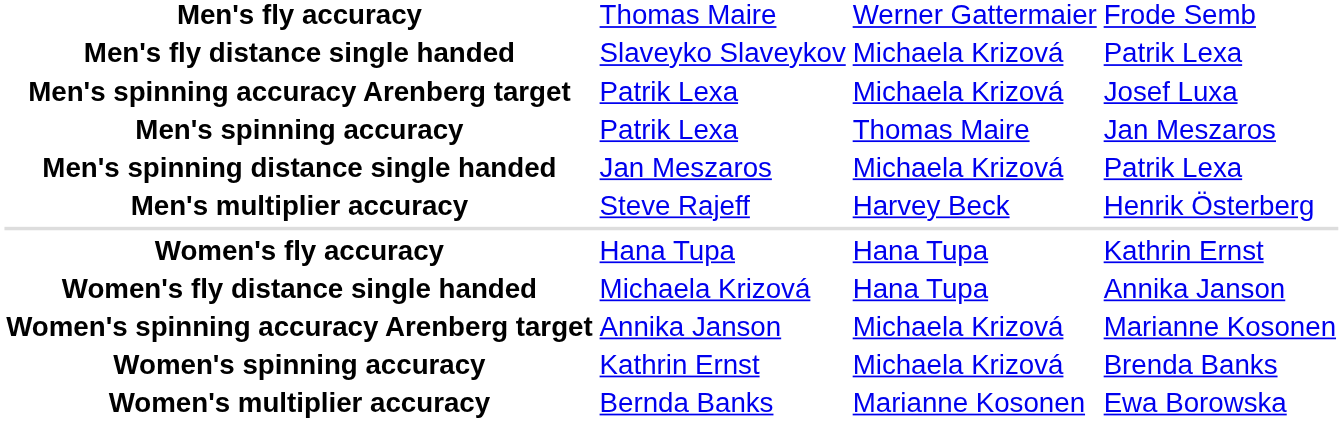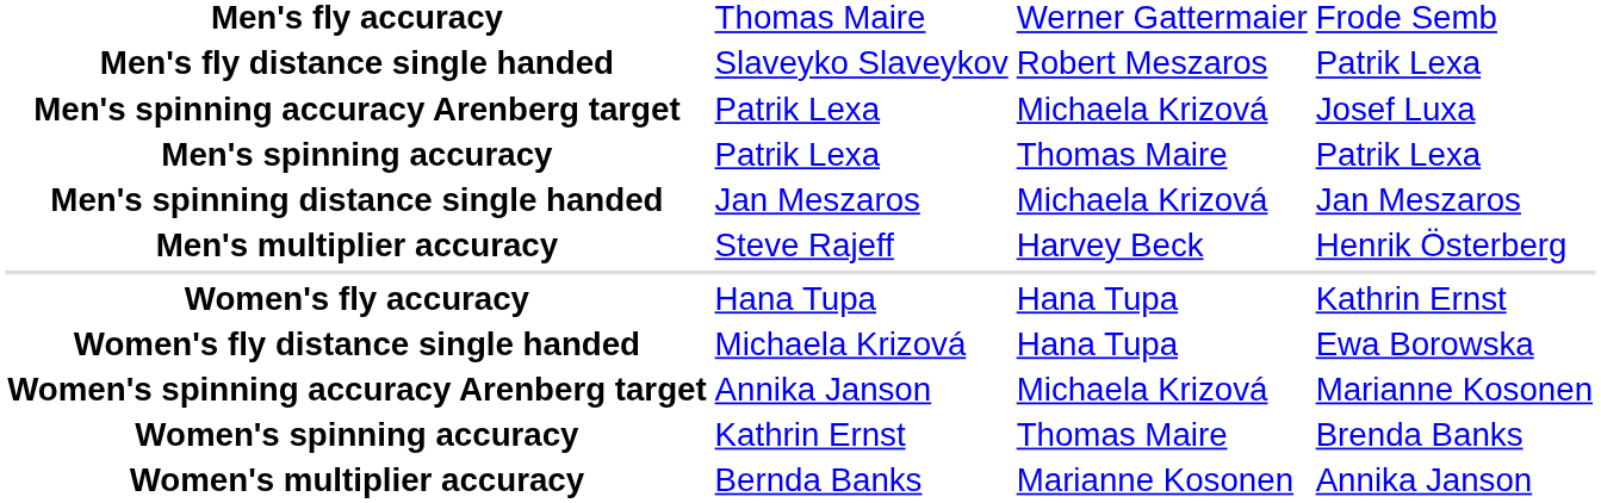 <table>
 <tr>
 <th scope="row">Men's fly accuracy</th>
 <td> <a href='#'>Thomas Maire</a></td>
 <td> <a href='#'>Werner Gattermaier</a></td>
 <td> <a href='#'>Frode Semb</a></td>
 </tr>
 <tr>
 <th scope="row">Men's fly distance single handed</th>
 <td> <a href='#'>Slaveyko Slaveykov</a></td>
-<td> <a href='#'>Michaela Krizová</a></td>
+<td> <a href='#'>Robert Meszaros</a></td>
 <td> <a href='#'>Patrik Lexa</a></td>
 </tr>
 <tr>
 <th scope="row">Men's spinning accuracy Arenberg target</th>
 <td> <a href='#'>Patrik Lexa</a></td>
 <td> <a href='#'>Michaela Krizová</a></td>
 <td> <a href='#'>Josef Luxa</a></td>
 </tr>
 <tr>
 <th scope="row">Men's spinning accuracy</th>
 <td> <a href='#'>Patrik Lexa</a></td>
 <td> <a href='#'>Thomas Maire</a></td>
-<td> <a href='#'>Jan Meszaros</a></td>
+<td> <a href='#'>Patrik Lexa</a></td>
 </tr>
 <tr>
 <th scope="row">Men's spinning distance single handed</th>
 <td> <a href='#'>Jan Meszaros</a></td>
 <td> <a href='#'>Michaela Krizová</a></td>
-<td> <a href='#'>Patrik Lexa</a></td>
+<td> <a href='#'>Jan Meszaros</a></td>
 </tr>
 <tr>
 <th scope="row">Men's multiplier accuracy</th>
 <td> <a href='#'>Steve Rajeff</a></td>
 <td> <a href='#'>Harvey Beck</a></td>
 <td> <a href='#'>Henrik Österberg</a></td>
 </tr>
 <tr bgcolor=#DDDDDD>
 <td colspan=7></td>
 </tr>
 <tr>
 <th scope="row">Women's fly accuracy</th>
 <td> <a href='#'>Hana Tupa</a></td>
 <td> <a href='#'>Hana Tupa</a></td>
 <td> <a href='#'>Kathrin Ernst</a></td>
 </tr>
 <tr>
 <th scope="row">Women's fly distance single handed</th>
 <td> <a href='#'>Michaela Krizová</a></td>
 <td> <a href='#'>Hana Tupa</a></td>
-<td> <a href='#'>Annika Janson</a></td>
+<td> <a href='#'>Ewa Borowska</a></td>
 </tr>
 <tr>
 <th scope="row">Women's spinning accuracy Arenberg target</th>
 <td> <a href='#'>Annika Janson</a></td>
 <td> <a href='#'>Michaela Krizová</a></td>
 <td> <a href='#'>Marianne Kosonen</a></td>
 </tr>
 <tr>
 <th scope="row">Women's spinning accuracy</th>
 <td> <a href='#'>Kathrin Ernst</a></td>
-<td> <a href='#'>Michaela Krizová</a></td>
+<td> <a href='#'>Thomas Maire</a></td>
 <td> <a href='#'>Brenda Banks</a></td>
 </tr>
 <tr>
 <th scope="row">Women's multiplier accuracy</th>
 <td> <a href='#'>Bernda Banks</a></td>
 <td> <a href='#'>Marianne Kosonen</a></td>
-<td> <a href='#'>Ewa Borowska</a></td>
+<td> <a href='#'>Annika Janson</a></td>
 </tr>
 </table>
